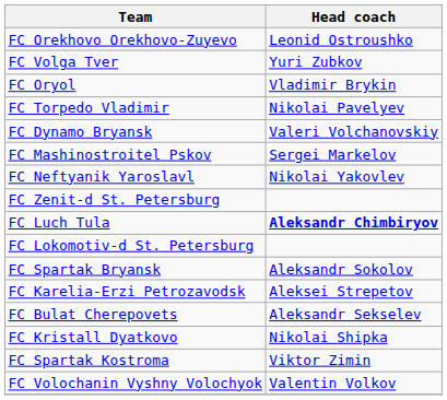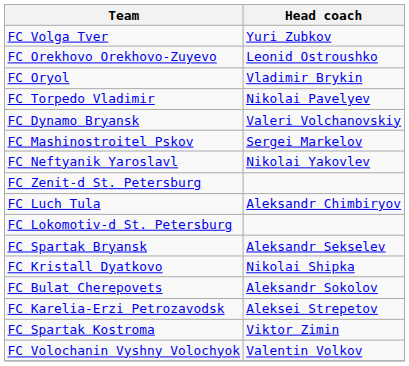 <table class="wikitable">
 <tr>
 <th>Team</th>
 <th>Head coach</th>
 </tr>
 <tr>
+<td><a href='#'>FC Volga Tver</a></td>
+<td><a href='#'>Yuri Zubkov</a></td>
+</tr>
+<tr>
 <td><a href='#'>FC Orekhovo Orekhovo-Zuyevo</a></td>
 <td><a href='#'>Leonid Ostroushko</a></td>
-</tr>
-<tr>
-<td><a href='#'>FC Volga Tver</a></td>
-<td><a href='#'>Yuri Zubkov</a></td>
 </tr>
 <tr>
 <td><a href='#'>FC Oryol</a></td>
 <td><a href='#'>Vladimir Brykin</a></td>
 </tr>
 <tr>
 <td><a href='#'>FC Torpedo Vladimir</a></td>
 <td><a href='#'>Nikolai Pavelyev</a></td>
 </tr>
 <tr>
 <td><a href='#'>FC Dynamo Bryansk</a></td>
 <td><a href='#'>Valeri Volchanovskiy</a></td>
 </tr>
 <tr>
 <td><a href='#'>FC Mashinostroitel Pskov</a></td>
 <td><a href='#'>Sergei Markelov</a></td>
 </tr>
 <tr>
 <td><a href='#'>FC Neftyanik Yaroslavl</a></td>
 <td><a href='#'>Nikolai Yakovlev</a></td>
 </tr>
 <tr>
 <td><a href='#'>FC Zenit-d St. Petersburg</a></td>
 <td></td>
 </tr>
 <tr>
 <td><a href='#'>FC Luch Tula</a></td>
-<td><strong><a href='#'>Aleksandr Chimbiryov</a></strong></td>
+<td><a href='#'>Aleksandr Chimbiryov</a></td>
 </tr>
 <tr>
 <td><a href='#'>FC Lokomotiv-d St. Petersburg</a></td>
 <td></td>
 </tr>
 <tr>
 <td><a href='#'>FC Spartak Bryansk</a></td>
+<td><a href='#'>Aleksandr Sekselev</a></td>
+</tr>
+<tr>
+<td><a href='#'>FC Kristall Dyatkovo</a></td>
+<td><a href='#'>Nikolai Shipka</a></td>
+</tr>
+<tr>
+<td><a href='#'>FC Bulat Cherepovets</a></td>
 <td><a href='#'>Aleksandr Sokolov</a></td>
 </tr>
 <tr>
 <td><a href='#'>FC Karelia-Erzi Petrozavodsk</a></td>
 <td><a href='#'>Aleksei Strepetov</a></td>
-</tr>
-<tr>
-<td><a href='#'>FC Bulat Cherepovets</a></td>
-<td><a href='#'>Aleksandr Sekselev</a></td>
-</tr>
-<tr>
-<td><a href='#'>FC Kristall Dyatkovo</a></td>
-<td><a href='#'>Nikolai Shipka</a></td>
 </tr>
 <tr>
 <td><a href='#'>FC Spartak Kostroma</a></td>
 <td><a href='#'>Viktor Zimin</a></td>
 </tr>
 <tr>
 <td><a href='#'>FC Volochanin Vyshny Volochyok</a></td>
 <td><a href='#'>Valentin Volkov</a></td>
 </tr>
 <tr>
 </tr>
 </table>
